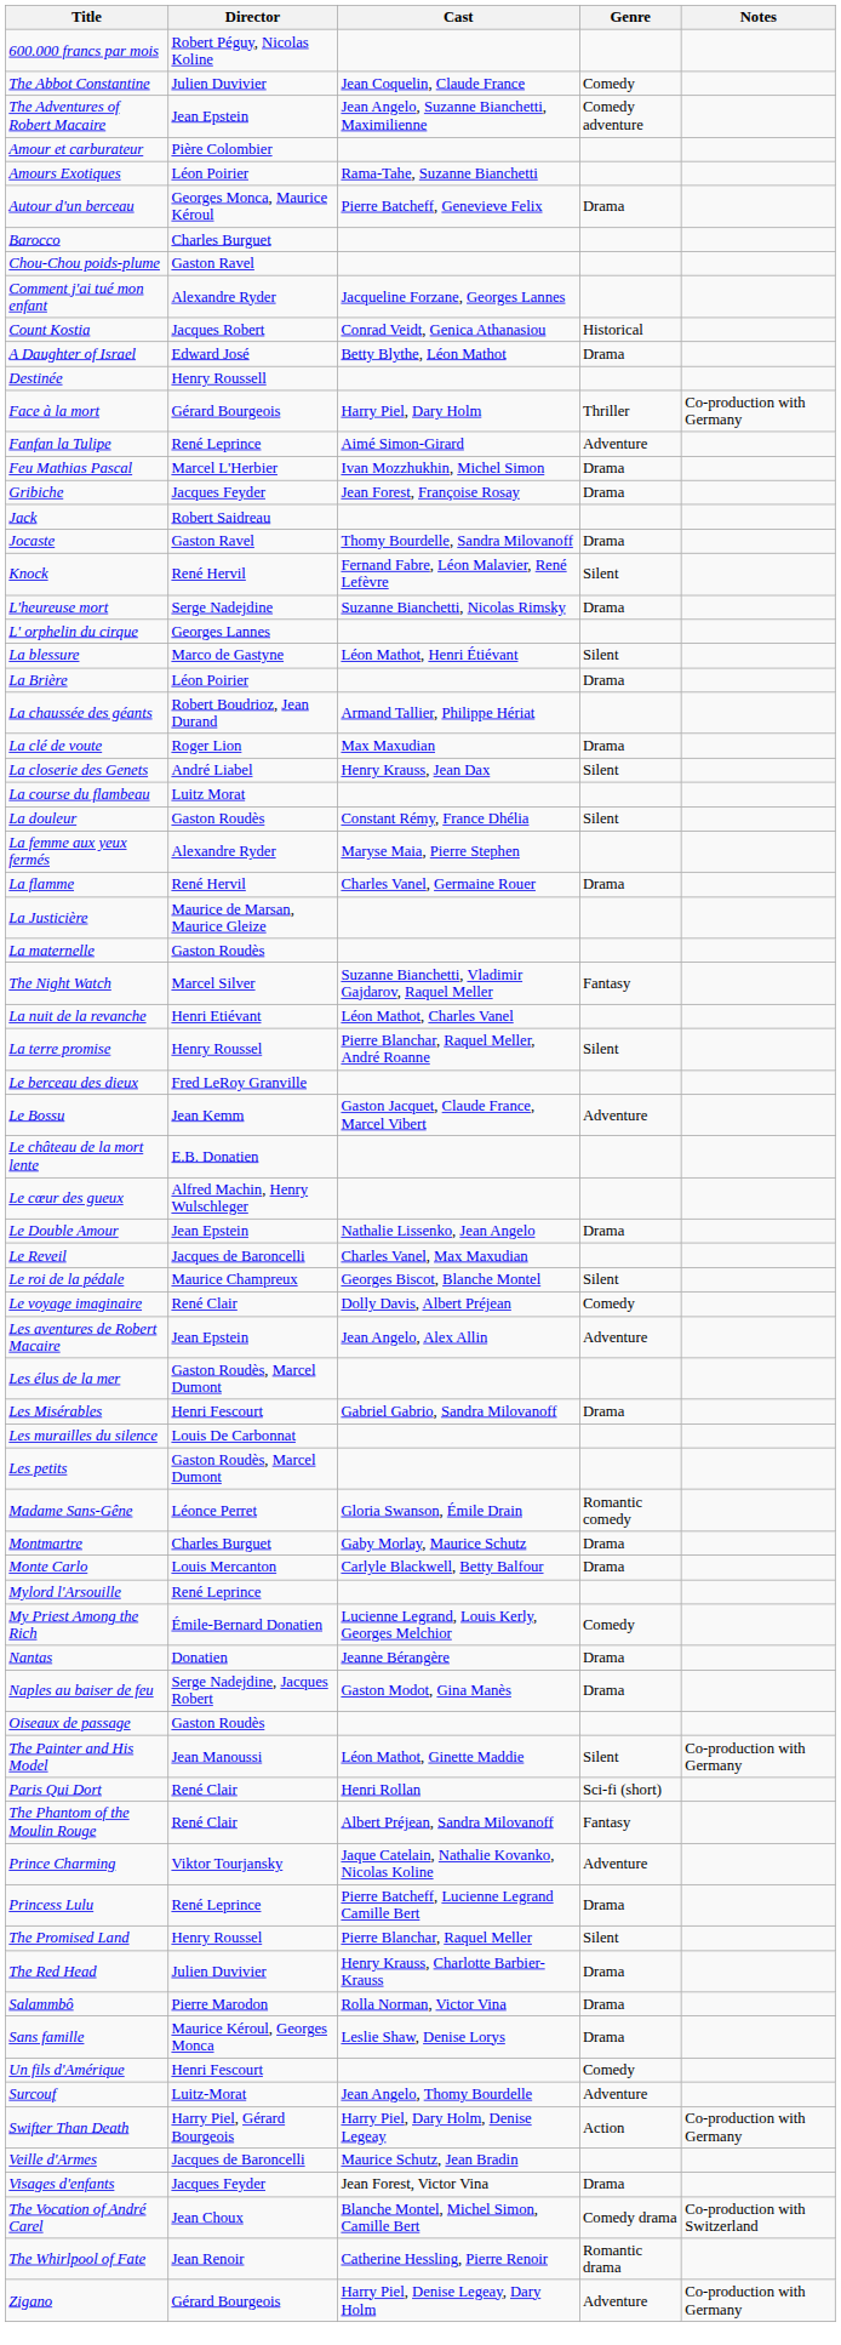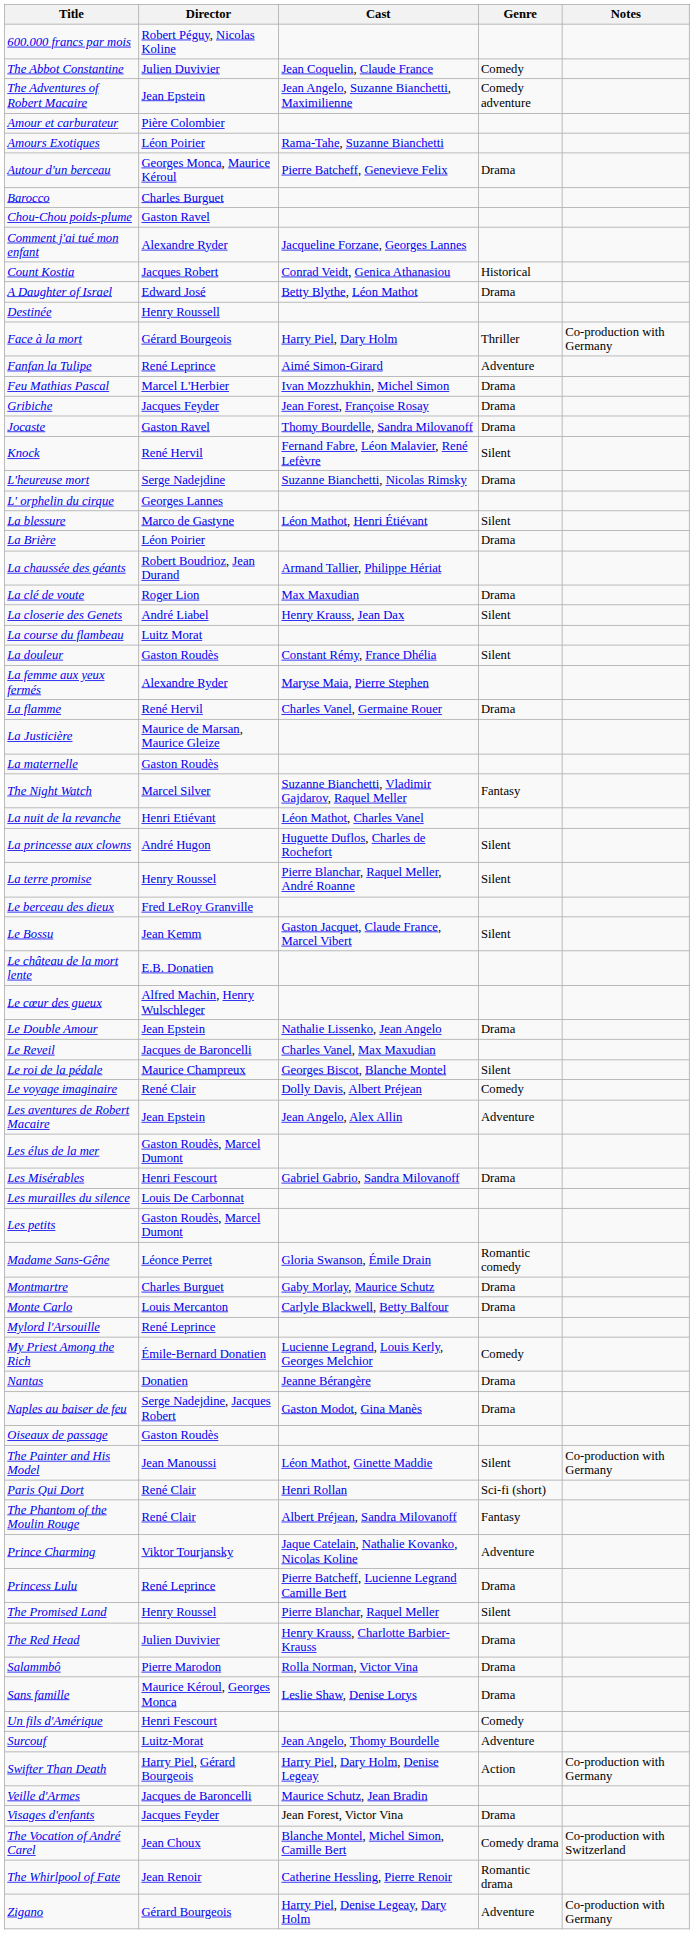 <table class="wikitable">
 <tr>
 <th>Title</th>
 <th>Director</th>
 <th>Cast</th>
 <th>Genre</th>
 <th>Notes</th>
 </tr>
 <tr>
 <td><em><a href='#'>600.000 francs par mois</a></em></td>
 <td><a href='#'>Robert Péguy</a>, <a href='#'>Nicolas Koline</a></td>
 <td></td>
 <td></td>
 <td></td>
 </tr>
 <tr>
 <td><em><a href='#'>The Abbot Constantine</a></em></td>
 <td><a href='#'>Julien Duvivier</a></td>
 <td><a href='#'>Jean Coquelin</a>, <a href='#'>Claude France</a></td>
 <td>Comedy</td>
 <td></td>
 </tr>
 <tr>
 <td><em><a href='#'>The Adventures of Robert Macaire</a></em></td>
 <td><a href='#'>Jean Epstein</a></td>
 <td><a href='#'>Jean Angelo</a>, <a href='#'>Suzanne Bianchetti</a>, <a href='#'>Maximilienne</a></td>
 <td>Comedy adventure</td>
 <td></td>
 </tr>
 <tr>
 <td><em><a href='#'>Amour et carburateur</a></em></td>
 <td><a href='#'>Pière Colombier</a></td>
 <td></td>
 <td></td>
 <td></td>
 </tr>
 <tr>
 <td><em><a href='#'>Amours Exotiques</a></em></td>
 <td><a href='#'>Léon Poirier</a></td>
 <td><a href='#'>Rama-Tahe</a>, <a href='#'>Suzanne Bianchetti</a></td>
 <td></td>
 <td></td>
 </tr>
 <tr>
 <td><em><a href='#'>Autour d'un berceau</a></em></td>
 <td><a href='#'>Georges Monca</a>, <a href='#'>Maurice Kéroul</a></td>
 <td><a href='#'>Pierre Batcheff</a>, <a href='#'>Genevieve Felix</a></td>
 <td>Drama</td>
 <td></td>
 </tr>
 <tr>
 <td><em><a href='#'>Barocco</a></em></td>
 <td><a href='#'>Charles Burguet</a></td>
 <td></td>
 <td></td>
 <td></td>
 </tr>
 <tr>
 <td><em><a href='#'>Chou-Chou poids-plume</a></em></td>
 <td><a href='#'>Gaston Ravel</a></td>
 <td></td>
 <td></td>
 <td></td>
 </tr>
 <tr>
 <td><em><a href='#'>Comment j'ai tué mon enfant</a></em></td>
 <td><a href='#'>Alexandre Ryder</a></td>
 <td><a href='#'>Jacqueline Forzane</a>, <a href='#'>Georges Lannes</a></td>
 <td></td>
 <td></td>
 </tr>
 <tr>
 <td><em><a href='#'>Count Kostia</a></em></td>
 <td><a href='#'>Jacques Robert</a></td>
 <td><a href='#'>Conrad Veidt</a>, <a href='#'>Genica Athanasiou</a></td>
 <td>Historical</td>
 <td></td>
 </tr>
 <tr>
 <td><em><a href='#'>A Daughter of Israel</a></em></td>
 <td><a href='#'>Edward José</a></td>
 <td><a href='#'>Betty Blythe</a>, <a href='#'>Léon Mathot</a></td>
 <td>Drama</td>
 <td></td>
 </tr>
 <tr>
 <td><em><a href='#'>Destinée</a></em></td>
 <td><a href='#'>Henry Roussell</a></td>
 <td></td>
 <td></td>
 <td></td>
 </tr>
 <tr>
 <td><em><a href='#'>Face à la mort</a></em></td>
 <td><a href='#'>Gérard Bourgeois</a></td>
 <td><a href='#'>Harry Piel</a>, <a href='#'>Dary Holm</a></td>
 <td>Thriller</td>
 <td>Co-production with Germany</td>
 </tr>
 <tr>
 <td><em><a href='#'>Fanfan la Tulipe</a></em></td>
 <td><a href='#'>René Leprince</a></td>
 <td><a href='#'>Aimé Simon-Girard</a></td>
 <td>Adventure</td>
 <td></td>
 </tr>
 <tr>
 <td><em><a href='#'>Feu Mathias Pascal</a></em></td>
 <td><a href='#'>Marcel L'Herbier</a></td>
 <td><a href='#'>Ivan Mozzhukhin</a>, <a href='#'>Michel Simon</a></td>
 <td>Drama</td>
 <td></td>
 </tr>
 <tr>
 <td><em><a href='#'>Gribiche</a></em></td>
 <td><a href='#'>Jacques Feyder</a></td>
 <td><a href='#'>Jean Forest</a>, <a href='#'>Françoise Rosay</a></td>
 <td>Drama</td>
-<td></td>
-</tr>
-<tr>
-<td><em><a href='#'>Jack</a></em></td>
-<td><a href='#'>Robert Saidreau</a></td>
-<td></td>
-<td></td>
 <td></td>
 </tr>
 <tr>
 <td><em><a href='#'>Jocaste</a></em></td>
 <td><a href='#'>Gaston Ravel</a></td>
 <td><a href='#'>Thomy Bourdelle</a>, <a href='#'>Sandra Milovanoff</a></td>
 <td>Drama</td>
 <td></td>
 </tr>
 <tr>
 <td><em><a href='#'>Knock</a></em></td>
 <td><a href='#'>René Hervil</a></td>
 <td><a href='#'>Fernand Fabre</a>, <a href='#'>Léon Malavier</a>, <a href='#'>René Lefèvre</a></td>
 <td>Silent</td>
 <td></td>
 </tr>
 <tr>
 <td><em><a href='#'>L'heureuse mort</a></em></td>
 <td><a href='#'>Serge Nadejdine</a></td>
 <td><a href='#'>Suzanne Bianchetti</a>, <a href='#'>Nicolas Rimsky</a></td>
 <td>Drama</td>
 <td></td>
 </tr>
 <tr>
 <td><em><a href='#'>L' orphelin du cirque</a></em></td>
 <td><a href='#'>Georges Lannes</a></td>
 <td></td>
 <td></td>
 <td></td>
 </tr>
 <tr>
 <td><em><a href='#'>La blessure</a></em></td>
 <td><a href='#'>Marco de Gastyne</a></td>
 <td><a href='#'>Léon Mathot</a>, <a href='#'>Henri Étiévant</a></td>
 <td>Silent</td>
 <td></td>
 </tr>
 <tr>
 <td><em><a href='#'>La Brière</a></em></td>
 <td><a href='#'>Léon Poirier</a></td>
 <td></td>
 <td>Drama</td>
 <td></td>
 </tr>
 <tr>
 <td><em><a href='#'>La chaussée des géants</a></em></td>
 <td><a href='#'>Robert Boudrioz</a>, <a href='#'>Jean Durand</a></td>
 <td><a href='#'>Armand Tallier</a>, <a href='#'>Philippe Hériat</a></td>
 <td></td>
 <td></td>
 </tr>
 <tr>
 <td><em><a href='#'>La clé de voute</a></em></td>
 <td><a href='#'>Roger Lion</a></td>
 <td><a href='#'>Max Maxudian</a></td>
 <td>Drama</td>
 <td></td>
 </tr>
 <tr>
 <td><em><a href='#'>La closerie des Genets</a></em></td>
 <td><a href='#'>André Liabel</a></td>
 <td><a href='#'>Henry Krauss</a>, <a href='#'>Jean Dax</a></td>
 <td>Silent</td>
 <td></td>
 </tr>
 <tr>
 <td><em><a href='#'>La course du flambeau</a></em></td>
 <td><a href='#'>Luitz Morat</a></td>
 <td></td>
 <td></td>
 <td></td>
 </tr>
 <tr>
 <td><em><a href='#'>La douleur</a></em></td>
 <td><a href='#'>Gaston Roudès</a></td>
 <td><a href='#'>Constant Rémy</a>, <a href='#'>France Dhélia</a></td>
 <td>Silent</td>
 <td></td>
 </tr>
 <tr>
 <td><em><a href='#'>La femme aux yeux fermés</a></em></td>
 <td><a href='#'>Alexandre Ryder</a></td>
 <td><a href='#'>Maryse Maia</a>, <a href='#'>Pierre Stephen</a></td>
 <td></td>
 <td></td>
 </tr>
 <tr>
 <td><em><a href='#'>La flamme</a></em></td>
 <td><a href='#'>René Hervil</a></td>
 <td><a href='#'>Charles Vanel</a>, <a href='#'>Germaine Rouer</a></td>
 <td>Drama</td>
 <td></td>
 </tr>
 <tr>
 <td><em><a href='#'>La Justicière</a></em></td>
 <td><a href='#'>Maurice de Marsan</a>, <a href='#'>Maurice Gleize</a></td>
 <td></td>
 <td></td>
 <td></td>
 </tr>
 <tr>
 <td><em><a href='#'>La maternelle</a></em></td>
 <td><a href='#'>Gaston Roudès</a></td>
 <td></td>
 <td></td>
 <td></td>
 </tr>
 <tr>
 <td><em><a href='#'>The Night Watch</a></em></td>
 <td><a href='#'>Marcel Silver</a></td>
 <td><a href='#'>Suzanne Bianchetti</a>, <a href='#'>Vladimir Gajdarov</a>, <a href='#'>Raquel Meller</a></td>
 <td>Fantasy</td>
 <td></td>
 </tr>
 <tr>
 <td><em><a href='#'>La nuit de la revanche</a></em></td>
 <td><a href='#'>Henri Etiévant</a></td>
 <td><a href='#'>Léon Mathot</a>, <a href='#'>Charles Vanel</a></td>
 <td></td>
 <td></td>
 </tr>
 <tr>
+<td><em><a href='#'>La princesse aux clowns</a></em></td>
+<td><a href='#'>André Hugon</a></td>
+<td><a href='#'>Huguette Duflos</a>, <a href='#'>Charles de Rochefort</a></td>
+<td>Silent</td>
+<td></td>
+</tr>
+<tr>
 <td><em><a href='#'>La terre promise</a></em></td>
 <td><a href='#'>Henry Roussel</a></td>
 <td><a href='#'>Pierre Blanchar</a>, <a href='#'>Raquel Meller</a>, <a href='#'>André Roanne</a></td>
 <td>Silent</td>
 <td></td>
 </tr>
 <tr>
 <td><em><a href='#'>Le berceau des dieux</a></em></td>
 <td><a href='#'>Fred LeRoy Granville</a></td>
 <td></td>
 <td></td>
 <td></td>
 </tr>
 <tr>
 <td><em><a href='#'>Le Bossu</a></em></td>
 <td><a href='#'>Jean Kemm</a></td>
 <td><a href='#'>Gaston Jacquet</a>, <a href='#'>Claude France</a>, <a href='#'>Marcel Vibert</a></td>
-<td>Adventure</td>
+<td>Silent</td>
 <td></td>
 </tr>
 <tr>
 <td><em><a href='#'>Le château de la mort lente</a></em></td>
 <td><a href='#'>E.B. Donatien</a></td>
 <td></td>
 <td></td>
 <td></td>
 </tr>
 <tr>
 <td><em><a href='#'>Le cœur des gueux</a></em></td>
 <td><a href='#'>Alfred Machin</a>, <a href='#'>Henry Wulschleger</a></td>
 <td></td>
 <td></td>
 <td></td>
 </tr>
 <tr>
 <td><em><a href='#'>Le Double Amour</a></em></td>
 <td><a href='#'>Jean Epstein</a></td>
 <td><a href='#'>Nathalie Lissenko</a>, <a href='#'>Jean Angelo</a></td>
 <td>Drama</td>
 <td></td>
 </tr>
 <tr>
 <td><em><a href='#'>Le Reveil</a></em></td>
 <td><a href='#'>Jacques de Baroncelli</a></td>
 <td><a href='#'>Charles Vanel</a>, <a href='#'>Max Maxudian</a></td>
 <td></td>
 <td></td>
 </tr>
 <tr>
 <td><em><a href='#'>Le roi de la pédale</a></em></td>
 <td><a href='#'>Maurice Champreux</a></td>
 <td><a href='#'>Georges Biscot</a>, <a href='#'>Blanche Montel</a></td>
 <td>Silent</td>
 <td></td>
 </tr>
 <tr>
 <td><em><a href='#'>Le voyage imaginaire</a></em></td>
 <td><a href='#'>René Clair</a></td>
 <td><a href='#'>Dolly Davis</a>, <a href='#'>Albert Préjean</a></td>
 <td>Comedy</td>
 <td></td>
 </tr>
 <tr>
 <td><em><a href='#'>Les aventures de Robert Macaire</a></em></td>
 <td><a href='#'>Jean Epstein</a></td>
 <td><a href='#'>Jean Angelo</a>, <a href='#'>Alex Allin</a></td>
 <td>Adventure</td>
 <td></td>
 </tr>
 <tr>
 <td><em><a href='#'>Les élus de la mer</a></em></td>
 <td><a href='#'>Gaston Roudès</a>, <a href='#'>Marcel Dumont</a></td>
 <td></td>
 <td></td>
 <td></td>
 </tr>
 <tr>
 <td><em><a href='#'>Les Misérables</a></em></td>
 <td><a href='#'>Henri Fescourt</a></td>
 <td><a href='#'>Gabriel Gabrio</a>, <a href='#'>Sandra Milovanoff</a></td>
 <td>Drama</td>
 <td></td>
 </tr>
 <tr>
 <td><em><a href='#'>Les murailles du silence</a></em></td>
 <td><a href='#'>Louis De Carbonnat</a></td>
 <td></td>
 <td></td>
 <td></td>
 </tr>
 <tr>
 <td><em><a href='#'>Les petits</a></em></td>
 <td><a href='#'>Gaston Roudès</a>, <a href='#'>Marcel Dumont</a></td>
 <td></td>
 <td></td>
 <td></td>
 </tr>
 <tr>
 <td><em><a href='#'>Madame Sans-Gêne</a></em></td>
 <td><a href='#'>Léonce Perret</a></td>
 <td><a href='#'>Gloria Swanson</a>, <a href='#'>Émile Drain</a></td>
 <td>Romantic comedy</td>
 <td></td>
 </tr>
 <tr>
 <td><em><a href='#'>Montmartre</a></em></td>
 <td><a href='#'>Charles Burguet</a></td>
 <td><a href='#'>Gaby Morlay</a>, <a href='#'>Maurice Schutz</a></td>
 <td>Drama</td>
 <td></td>
 </tr>
 <tr>
 <td><em><a href='#'>Monte Carlo</a></em></td>
 <td><a href='#'>Louis Mercanton</a></td>
 <td><a href='#'>Carlyle Blackwell</a>, <a href='#'>Betty Balfour</a></td>
 <td>Drama</td>
 <td></td>
 </tr>
 <tr>
 <td><em><a href='#'>Mylord l'Arsouille</a></em></td>
 <td><a href='#'>René Leprince</a></td>
 <td></td>
 <td></td>
 <td></td>
 </tr>
 <tr>
 <td><em><a href='#'>My Priest Among the Rich</a></em></td>
 <td><a href='#'>Émile-Bernard Donatien</a></td>
 <td><a href='#'>Lucienne Legrand</a>, <a href='#'>Louis Kerly</a>, <a href='#'>Georges Melchior</a></td>
 <td>Comedy</td>
 <td></td>
 </tr>
 <tr>
 <td><em><a href='#'>Nantas</a></em></td>
 <td><a href='#'>Donatien</a></td>
 <td><a href='#'>Jeanne Bérangère</a></td>
 <td>Drama</td>
 <td></td>
 </tr>
 <tr>
 <td><em><a href='#'>Naples au baiser de feu</a></em></td>
 <td><a href='#'>Serge Nadejdine</a>, <a href='#'>Jacques Robert</a></td>
 <td><a href='#'>Gaston Modot</a>, <a href='#'>Gina Manès</a></td>
 <td>Drama</td>
 <td></td>
 </tr>
 <tr>
 <td><em><a href='#'>Oiseaux de passage</a></em></td>
 <td><a href='#'>Gaston Roudès</a></td>
 <td></td>
 <td></td>
 <td></td>
 </tr>
 <tr>
 <td><em><a href='#'>The Painter and His Model</a></em></td>
 <td><a href='#'>Jean Manoussi</a></td>
 <td><a href='#'>Léon Mathot</a>, <a href='#'>Ginette Maddie</a></td>
 <td>Silent</td>
 <td>Co-production with Germany</td>
 </tr>
 <tr>
 <td><em><a href='#'>Paris Qui Dort</a></em></td>
 <td><a href='#'>René Clair</a></td>
 <td><a href='#'>Henri Rollan</a></td>
 <td>Sci-fi (short)</td>
 <td></td>
 </tr>
 <tr>
 <td><em><a href='#'>The Phantom of the Moulin Rouge</a></em></td>
 <td><a href='#'>René Clair</a></td>
 <td><a href='#'>Albert Préjean</a>, <a href='#'>Sandra Milovanoff</a></td>
 <td>Fantasy</td>
 <td></td>
 </tr>
 <tr>
 <td><em><a href='#'>Prince Charming</a></em></td>
 <td><a href='#'>Viktor Tourjansky</a></td>
 <td><a href='#'>Jaque Catelain</a>, <a href='#'>Nathalie Kovanko</a>, <a href='#'>Nicolas Koline</a></td>
 <td>Adventure</td>
 <td></td>
 </tr>
 <tr>
 <td><em><a href='#'>Princess Lulu</a></em></td>
 <td><a href='#'>René Leprince</a></td>
 <td><a href='#'>Pierre Batcheff</a>, <a href='#'>Lucienne Legrand</a> <a href='#'>Camille Bert</a></td>
 <td>Drama</td>
 <td></td>
 </tr>
 <tr>
 <td><em><a href='#'>The Promised Land</a></em></td>
 <td><a href='#'>Henry Roussel</a></td>
 <td><a href='#'>Pierre Blanchar</a>, <a href='#'>Raquel Meller</a></td>
 <td>Silent</td>
 <td></td>
 </tr>
 <tr>
 <td><em><a href='#'>The Red Head</a></em></td>
 <td><a href='#'>Julien Duvivier</a></td>
 <td><a href='#'>Henry Krauss</a>, <a href='#'>Charlotte Barbier-Krauss</a></td>
 <td>Drama</td>
 <td></td>
 </tr>
 <tr>
 <td><em><a href='#'>Salammbô</a></em></td>
 <td><a href='#'>Pierre Marodon</a></td>
 <td><a href='#'>Rolla Norman</a>, <a href='#'>Victor Vina</a></td>
 <td>Drama</td>
 <td></td>
 </tr>
 <tr>
 <td><em> <a href='#'>Sans famille</a></em></td>
 <td><a href='#'>Maurice Kéroul</a>, <a href='#'>Georges Monca</a></td>
 <td><a href='#'>Leslie Shaw</a>, <a href='#'>Denise Lorys</a></td>
 <td>Drama</td>
 <td></td>
 </tr>
 <tr>
 <td><em><a href='#'>Un fils d'Amérique</a></em></td>
 <td><a href='#'>Henri Fescourt</a></td>
 <td></td>
 <td>Comedy</td>
 <td></td>
 </tr>
 <tr>
 <td><em><a href='#'>Surcouf</a></em></td>
 <td><a href='#'>Luitz-Morat</a></td>
 <td><a href='#'>Jean Angelo</a>, <a href='#'>Thomy Bourdelle</a></td>
 <td>Adventure</td>
 <td></td>
 </tr>
 <tr>
 <td><em><a href='#'>Swifter Than Death</a></em></td>
 <td><a href='#'>Harry Piel</a>, <a href='#'>Gérard Bourgeois</a></td>
 <td><a href='#'>Harry Piel</a>, <a href='#'>Dary Holm</a>, <a href='#'>Denise Legeay</a></td>
 <td>Action</td>
 <td>Co-production with Germany</td>
 </tr>
 <tr>
 <td><em><a href='#'>Veille d'Armes</a></em></td>
 <td><a href='#'>Jacques de Baroncelli</a></td>
 <td><a href='#'>Maurice Schutz</a>, <a href='#'>Jean Bradin</a></td>
 <td></td>
 <td></td>
 </tr>
 <tr>
 <td><em><a href='#'>Visages d'enfants</a></em></td>
 <td><a href='#'>Jacques Feyder</a></td>
 <td>Jean Forest, Victor Vina</td>
 <td>Drama</td>
 <td></td>
 </tr>
 <tr>
 <td><em><a href='#'>The Vocation of André Carel</a></em></td>
 <td><a href='#'>Jean Choux</a></td>
 <td><a href='#'>Blanche Montel</a>, <a href='#'>Michel Simon</a>, <a href='#'>Camille Bert</a></td>
 <td>Comedy drama</td>
 <td>Co-production with Switzerland</td>
 </tr>
 <tr>
 <td><em><a href='#'>The Whirlpool of Fate</a></em></td>
 <td><a href='#'>Jean Renoir</a></td>
 <td><a href='#'>Catherine Hessling</a>, <a href='#'>Pierre Renoir</a></td>
 <td>Romantic drama</td>
 <td></td>
 </tr>
 <tr>
 <td><em><a href='#'>Zigano</a></em></td>
 <td><a href='#'>Gérard Bourgeois</a></td>
 <td><a href='#'>Harry Piel</a>, <a href='#'>Denise Legeay</a>, <a href='#'>Dary Holm</a></td>
 <td>Adventure</td>
 <td>Co-production with Germany</td>
 </tr>
 </table>
